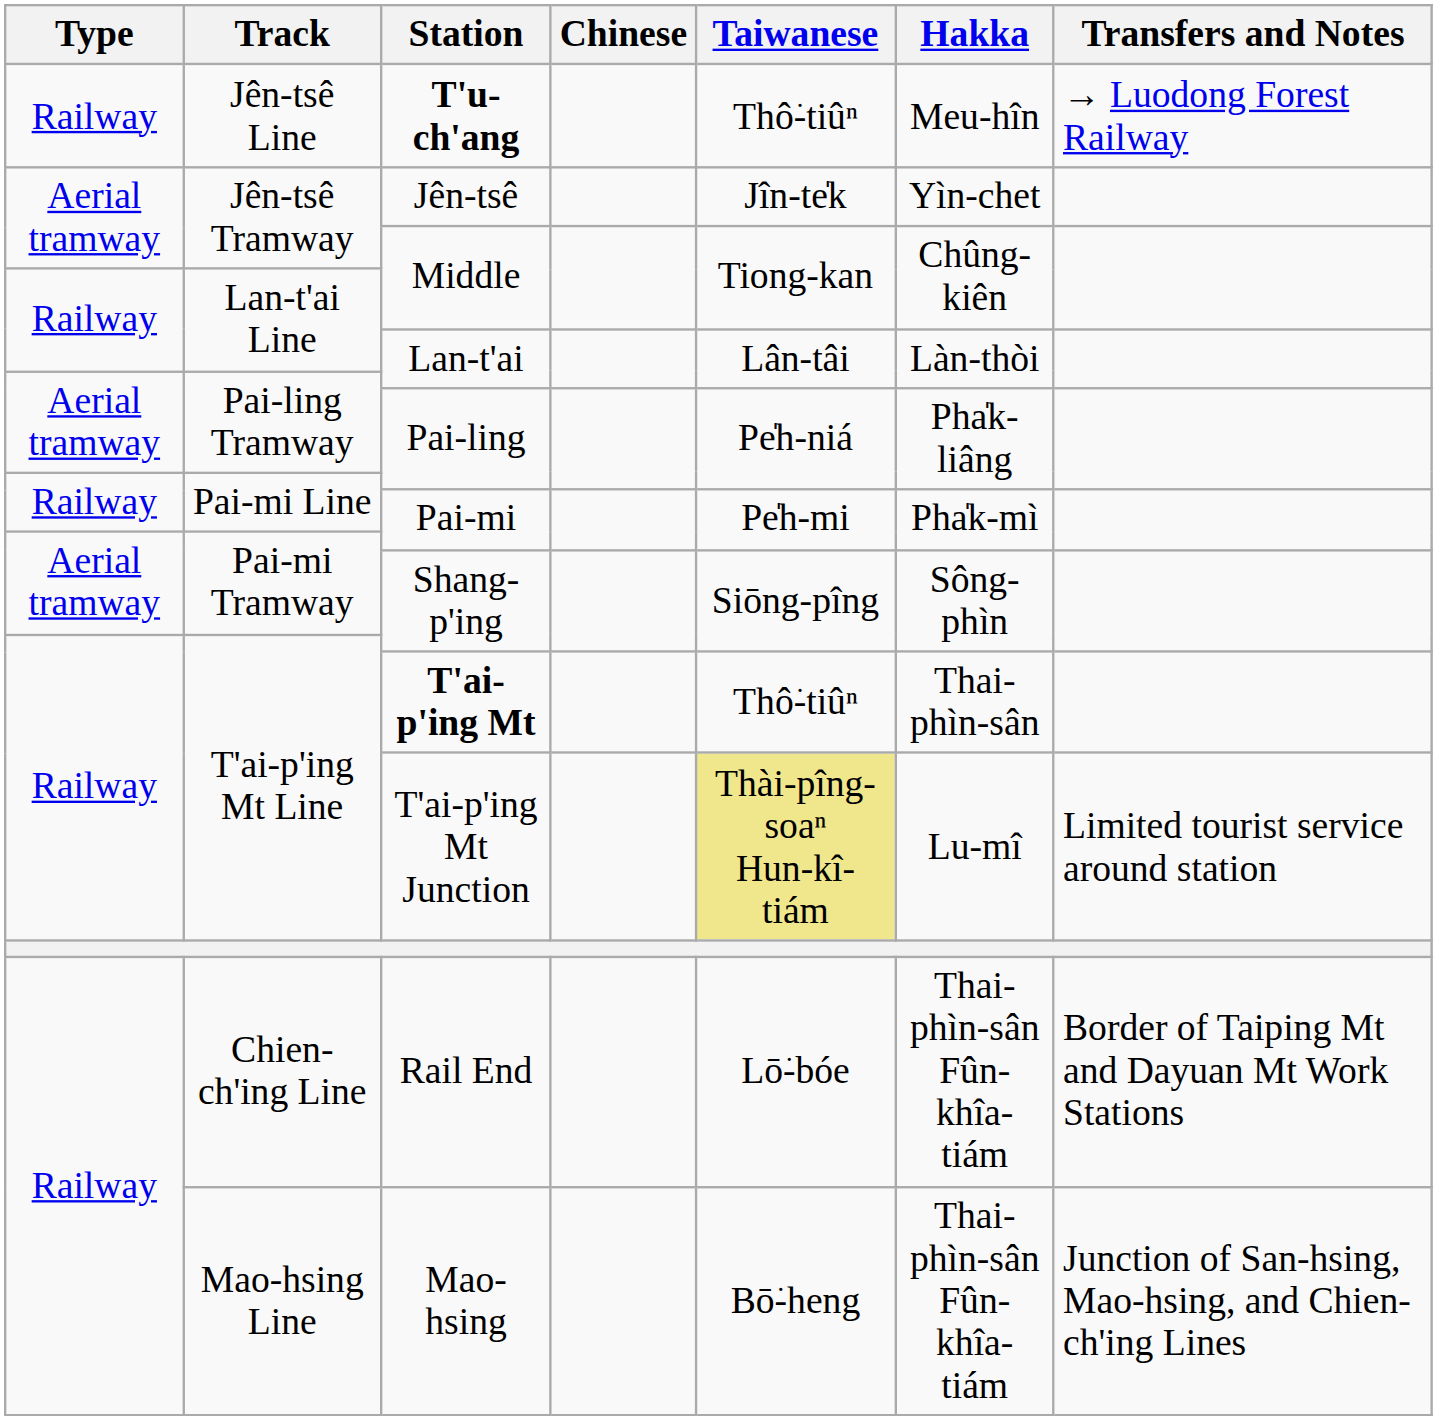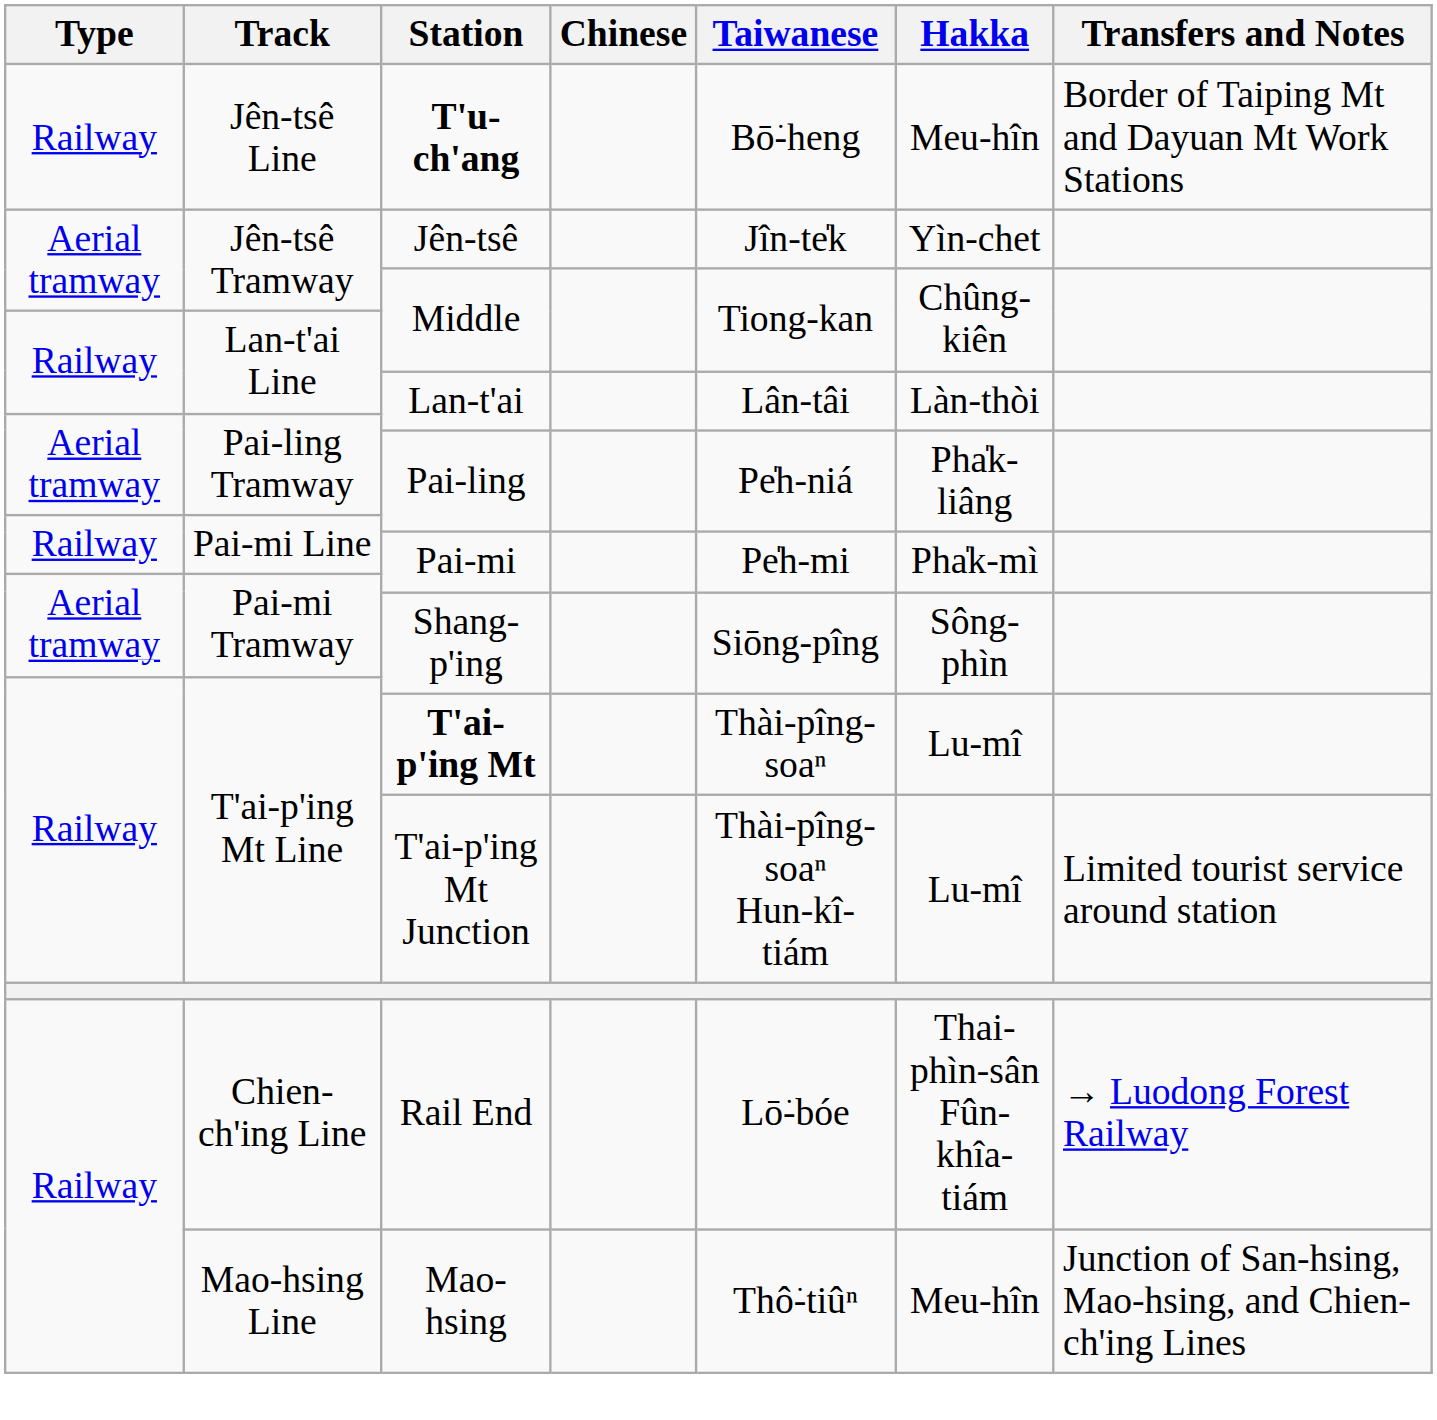 <table class=wikitable style="text-align:center">
 <tr>
 <th>Type</th>
 <th>Track</th>
 <th>Station</th>
 <th>Chinese</th>
 <th><a href='#'>Taiwanese</a></th>
 <th><a href='#'>Hakka</a></th>
 <th>Transfers and Notes</th>
 </tr>
 <tr>
 <td rowspan=2><a href='#'>Railway</a></td>
 <td rowspan=2>Jên-tsê Line</td>
 <td><strong>T'u-ch'ang</strong></td>
 <td></td>
-<td>Thô͘-tiûⁿ</td>
+<td>Bō͘-heng</td>
 <td>Meu-hîn</td>
-<td align=left>→  <a href='#'>Luodong Forest Railway</a></td>
+<td align=left>Border of Taiping Mt and Dayuan Mt Work Stations</td>
 </tr>
 <tr>
 <td rowspan=2>Jên-tsê</td>
 <td rowspan=2></td>
 <td rowspan=2>Jîn-te̍k</td>
 <td rowspan=2>Yìn-chet</td>
 <td rowspan=2 align=left></td>
 </tr>
 <tr>
 <td rowspan=2><a href='#'>Aerial tramway</a></td>
 <td rowspan=2>Jên-tsê Tramway</td>
 </tr>
 <tr>
 <td rowspan=2>Middle</td>
 <td rowspan=2></td>
 <td rowspan=2>Tiong-kan</td>
 <td rowspan=2>Chûng-kiên</td>
 <td rowspan=2 align=left></td>
 </tr>
 <tr>
 <td rowspan=2><a href='#'>Railway</a></td>
 <td rowspan=2>Lan-t'ai Line</td>
 </tr>
 <tr>
 <td rowspan=2>Lan-t'ai</td>
 <td rowspan=2></td>
 <td rowspan=2>Lân-tâi</td>
 <td rowspan=2>Làn-thòi</td>
 <td rowspan=2 align=left></td>
 </tr>
 <tr>
 <td rowspan=2><a href='#'>Aerial tramway</a></td>
 <td rowspan=2>Pai-ling Tramway</td>
 </tr>
 <tr>
 <td rowspan=2>Pai-ling</td>
 <td rowspan=2></td>
 <td rowspan=2>Pe̍h-niá</td>
 <td rowspan=2>Pha̍k-liâng</td>
 <td rowspan=2 align=left></td>
 </tr>
 <tr>
 <td rowspan=2><a href='#'>Railway</a></td>
 <td rowspan=2>Pai-mi Line</td>
 </tr>
 <tr>
 <td rowspan=2>Pai-mi</td>
 <td rowspan=2></td>
 <td rowspan=2>Pe̍h-mi</td>
 <td rowspan=2>Pha̍k-mì</td>
 <td rowspan=2 align=left></td>
 </tr>
 <tr>
 <td rowspan=2><a href='#'>Aerial tramway</a></td>
 <td rowspan=2>Pai-mi Tramway</td>
 </tr>
 <tr>
 <td rowspan=2>Shang-p'ing</td>
 <td rowspan=2></td>
 <td rowspan=2>Siōng-pîng</td>
 <td rowspan=2>Sông-phìn</td>
 <td rowspan=2 align=left></td>
 </tr>
 <tr>
 <td rowspan=3><a href='#'>Railway</a></td>
 <td rowspan=3>T'ai-p'ing Mt Line</td>
 </tr>
 <tr>
 <td><strong>T'ai-p'ing Mt</strong></td>
 <td></td>
-<td>Thô͘-tiûⁿ</td>
-<td>Thai-phìn-sân</td>
+<td>Thài-pîng-soaⁿ</td>
+<td>Lu-mî</td>
 <td align=left></td>
 </tr>
 <tr>
 <td>T'ai-p'ing Mt<br>Junction</td>
 <td></td>
-<td style="background: khaki;">Thài-pîng-soaⁿ<br>Hun-kî-tiám</td>
+<td>Thài-pîng-soaⁿ<br>Hun-kî-tiám</td>
 <td>Lu-mî</td>
 <td align=left>Limited tourist service around station</td>
 </tr>
 <tr>
 <th colspan=7></th>
 </tr>
 <tr>
 <td rowspan=2><a href='#'>Railway</a></td>
 <td>Chien-ch'ing Line</td>
 <td>Rail End</td>
 <td></td>
 <td>Lō͘-bóe</td>
 <td>Thai-phìn-sân<br>Fûn-khîa-tiám</td>
-<td align=left>Border of Taiping Mt and Dayuan Mt Work Stations</td>
+<td align=left>→  <a href='#'>Luodong Forest Railway</a></td>
 </tr>
 <tr>
 <td>Mao-hsing Line</td>
 <td>Mao-hsing</td>
 <td></td>
-<td>Bō͘-heng</td>
-<td>Thai-phìn-sân<br>Fûn-khîa-tiám</td>
+<td>Thô͘-tiûⁿ</td>
+<td>Meu-hîn</td>
 <td align=left>Junction of San-hsing, Mao-hsing, and Chien-ch'ing Lines</td>
 </tr>
 </table>
